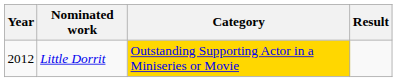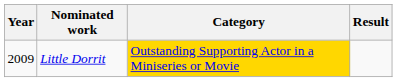 <table width="75%" class="wikitable">
 <tr>
 <th>Year</th>
 <th>Nominated work</th>
 <th>Category</th>
 <th>Result</th>
 </tr>
 <tr>
-<td>2012</td>
+<td>2009</td>
 <td><em><a href='#'>Little Dorrit</a></em></td>
 <td style="background: gold;"><a href='#'>Outstanding Supporting Actor in a Miniseries or Movie</a></td>
 <td></td>
 </tr>
 </table>
